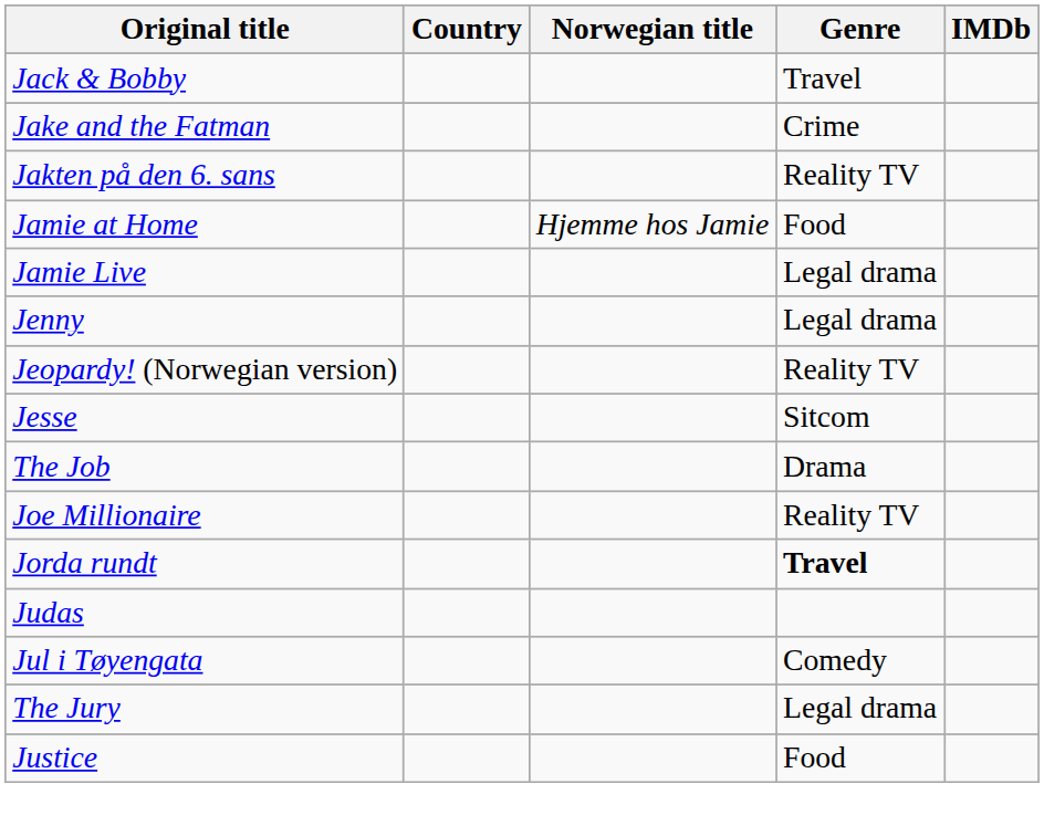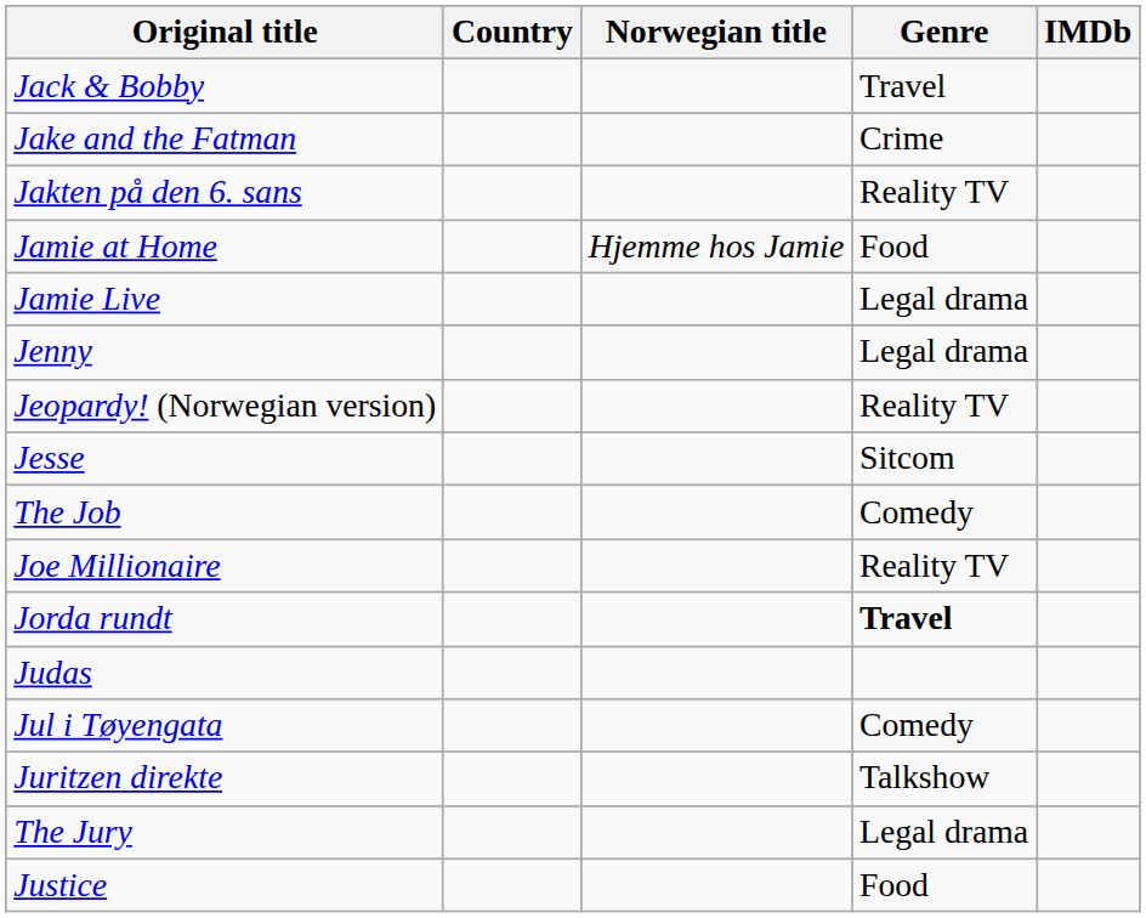 <table class="wikitable">
 <tr>
 <th>Original title</th>
 <th>Country</th>
 <th>Norwegian title</th>
 <th>Genre</th>
 <th>IMDb</th>
 </tr>
 <tr>
 <td><em><a href='#'>Jack & Bobby</a></em></td>
 <td></td>
 <td></td>
 <td>Travel</td>
 <td></td>
 </tr>
 <tr>
 <td><em><a href='#'>Jake and the Fatman</a></em></td>
 <td></td>
 <td></td>
 <td>Crime</td>
 <td></td>
 </tr>
 <tr>
 <td><em><a href='#'>Jakten på den 6. sans</a></em></td>
 <td></td>
 <td></td>
 <td>Reality TV</td>
 <td></td>
 </tr>
 <tr>
 <td><em><a href='#'>Jamie at Home</a></em></td>
 <td></td>
 <td><em>Hjemme hos Jamie</em></td>
 <td>Food</td>
 <td></td>
 </tr>
 <tr>
 <td><em><a href='#'>Jamie Live</a></em></td>
 <td></td>
 <td></td>
 <td>Legal drama</td>
 <td></td>
 </tr>
 <tr>
 <td><em><a href='#'>Jenny</a></em></td>
 <td></td>
 <td></td>
 <td>Legal drama</td>
 <td></td>
 </tr>
 <tr>
 <td><em><a href='#'>Jeopardy!</a></em> (Norwegian version)</td>
 <td></td>
 <td></td>
 <td>Reality TV</td>
 <td></td>
 </tr>
 <tr>
 <td><em><a href='#'>Jesse</a> </em></td>
 <td></td>
 <td></td>
 <td>Sitcom</td>
 <td></td>
 </tr>
 <tr>
 <td><em><a href='#'>The Job</a></em></td>
 <td></td>
 <td></td>
-<td>Drama</td>
+<td>Comedy</td>
 <td></td>
 </tr>
 <tr>
 <td><em><a href='#'>Joe Millionaire</a></em></td>
 <td></td>
 <td></td>
 <td>Reality TV</td>
 <td></td>
 </tr>
 <tr>
 <td><em><a href='#'>Jorda rundt</a></em></td>
 <td></td>
 <td></td>
 <td><strong>Travel</strong></td>
 <td></td>
 </tr>
 <tr>
 <td><em><a href='#'>Judas</a></em></td>
 <td></td>
 <td></td>
 <td></td>
 <td></td>
 </tr>
 <tr>
 <td><em><a href='#'>Jul i Tøyengata</a></em></td>
 <td></td>
 <td></td>
 <td>Comedy</td>
 <td></td>
 </tr>
 <tr>
+<td><em><a href='#'>Juritzen direkte</a></em></td>
+<td></td>
+<td></td>
+<td>Talkshow</td>
+<td></td>
+</tr>
+<tr>
 <td><em><a href='#'>The Jury</a></em></td>
 <td></td>
 <td></td>
 <td>Legal drama</td>
 <td></td>
 </tr>
 <tr>
 <td><em><a href='#'>Justice</a></em></td>
 <td></td>
 <td></td>
 <td>Food</td>
 <td></td>
 </tr>
 </table>
